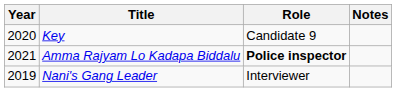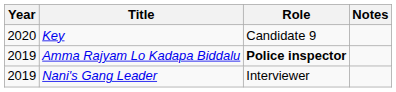 <table class="wikitable">
 <tr>
 <th>Year</th>
 <th>Title</th>
 <th>Role</th>
 <th>Notes</th>
 </tr>
 <tr>
 <td>2020</td>
 <td><em><a href='#'>Key</a></em></td>
 <td>Candidate 9</td>
 <td></td>
 </tr>
 <tr>
-<td>2021</td>
+<td>2019</td>
 <td><em><a href='#'>Amma Rajyam Lo Kadapa Biddalu</a></em></td>
 <td><strong>Police inspector</strong></td>
 <td></td>
 </tr>
 <tr>
 <td>2019</td>
 <td><em><a href='#'>Nani's Gang Leader</a></em></td>
 <td>Interviewer</td>
 <td></td>
 </tr>
 </table>
